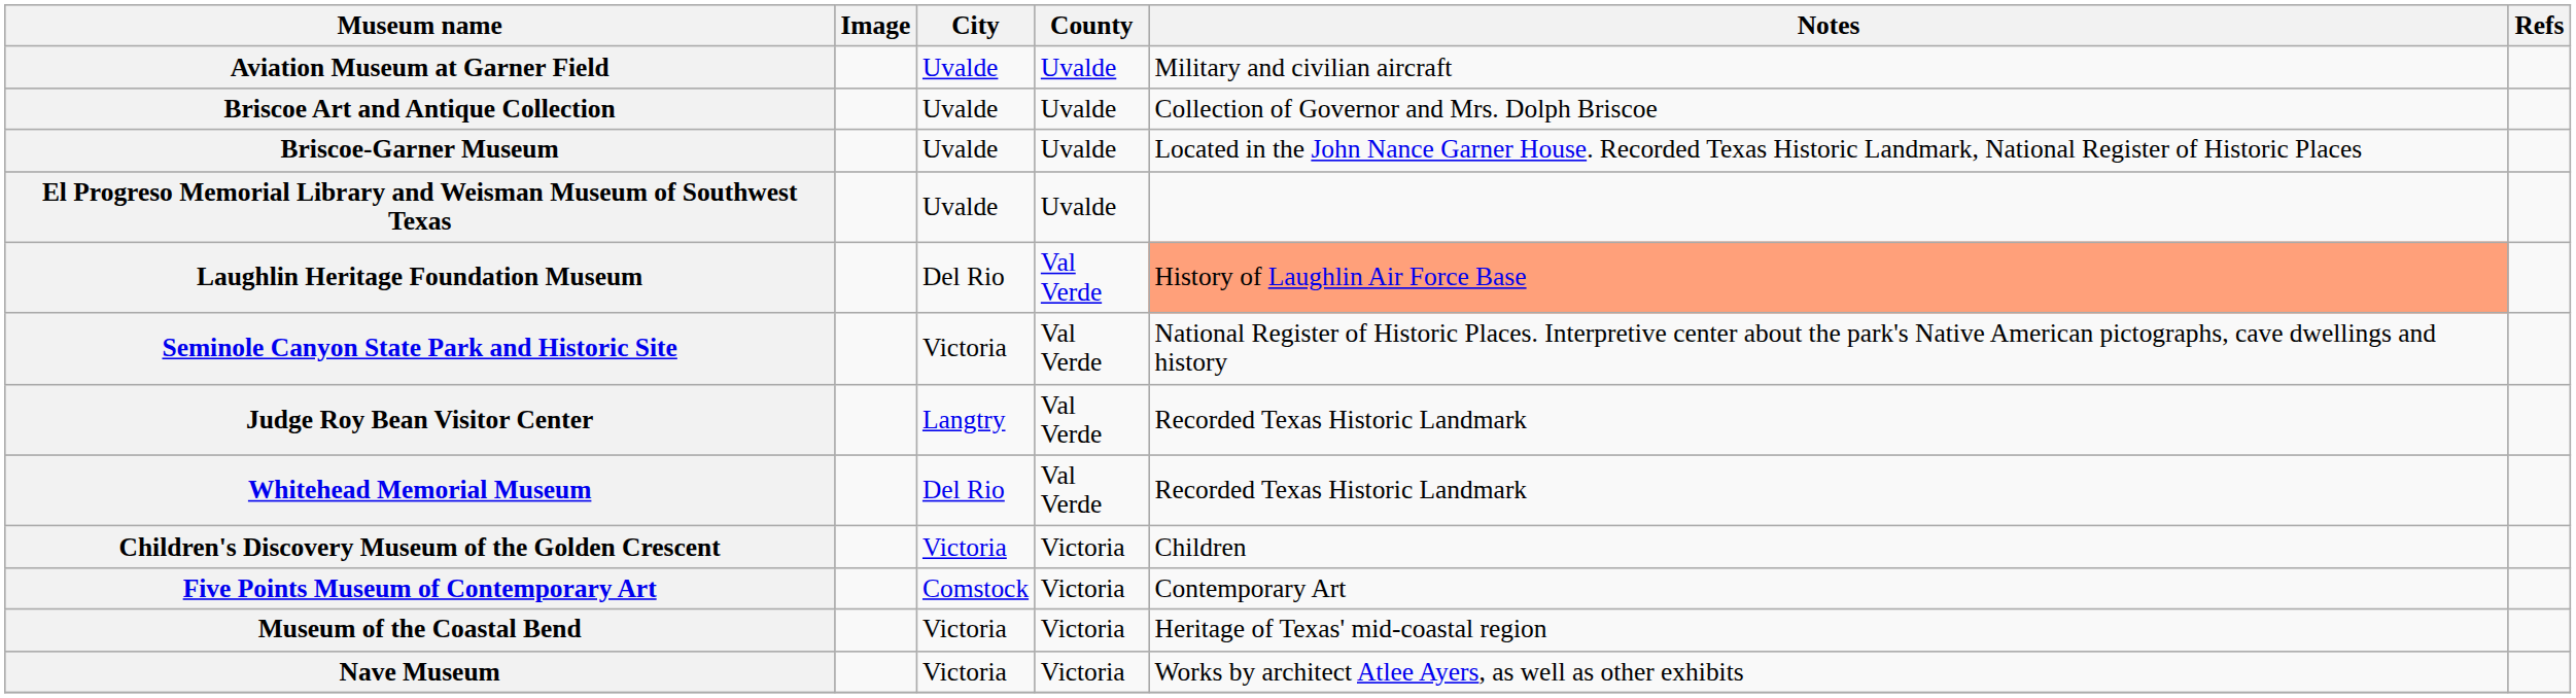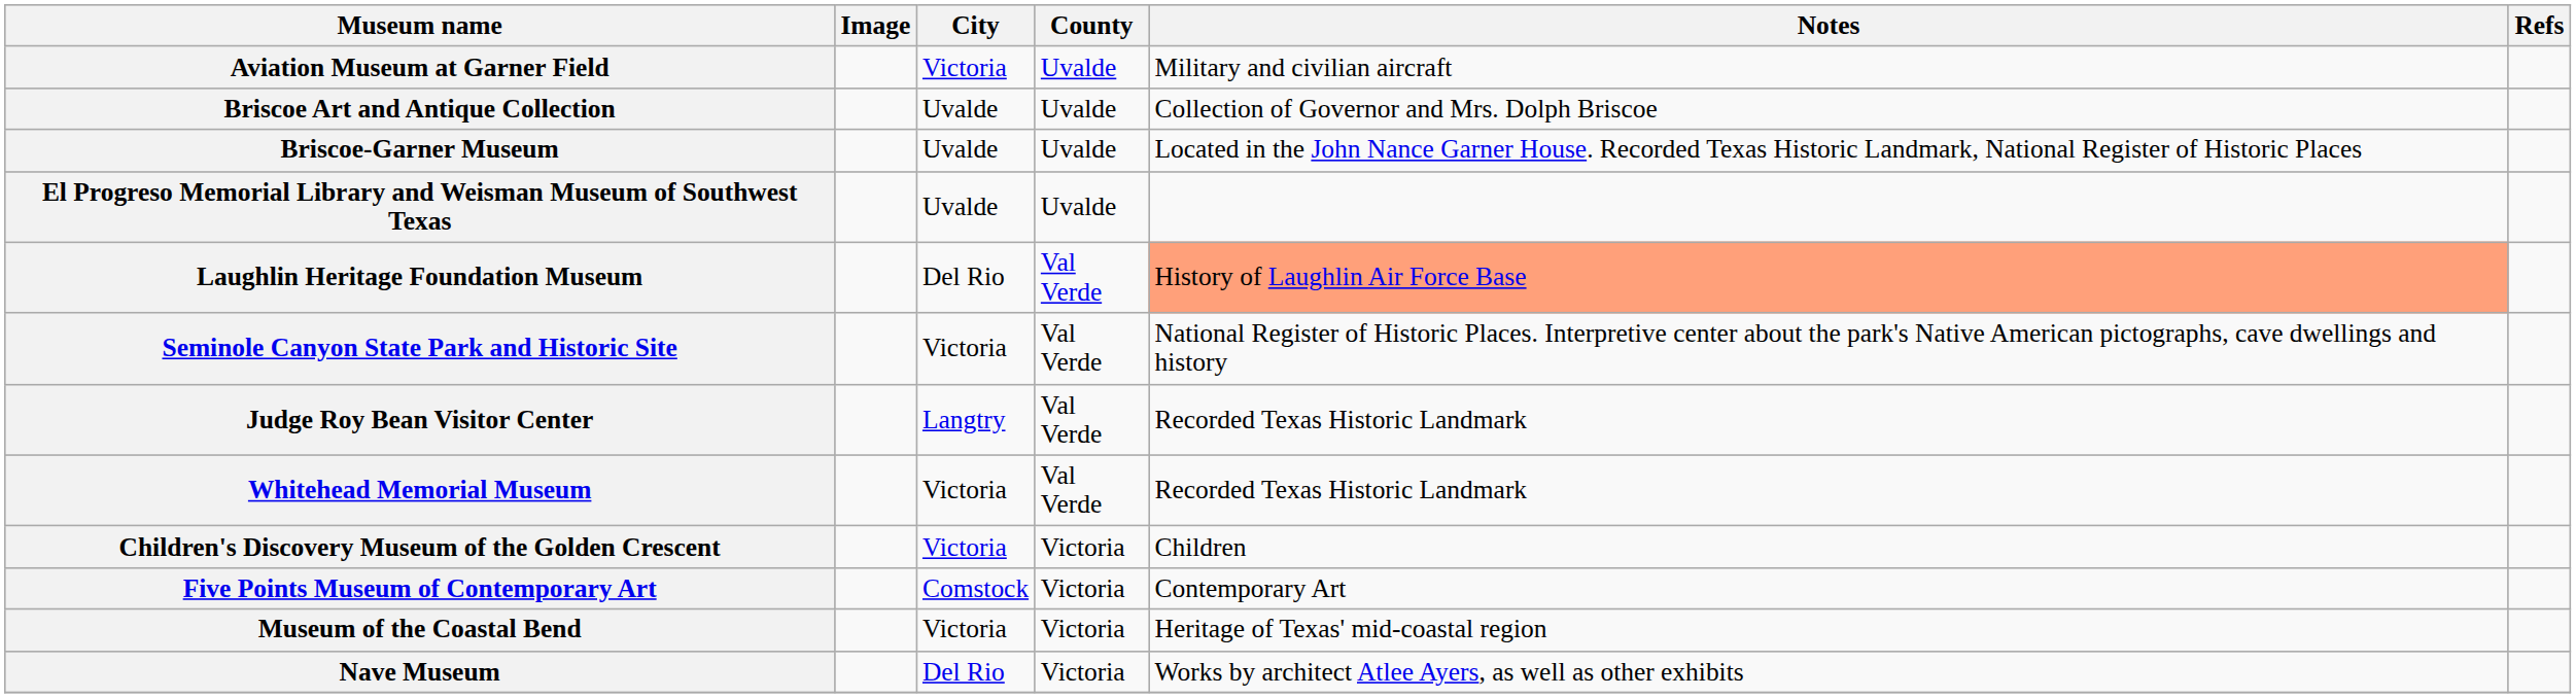 <table class="wikitable sortable plainrowheaders">
 <tr>
 <th scope="col">Museum name</th>
 <th scope="col"  class="unsortable">Image</th>
 <th scope="col">City</th>
 <th scope="col">County</th>
 <th scope="col">Notes</th>
 <th scope="col" class="unsortable">Refs</th>
 </tr>
 <tr>
 <th scope="row">Aviation Museum at Garner Field</th>
 <td></td>
-<td><a href='#'>Uvalde</a></td>
+<td><a href='#'>Victoria</a></td>
 <td><a href='#'>Uvalde</a></td>
 <td>Military and civilian aircraft</td>
 <td align="center"></td>
 </tr>
 <tr>
 <th scope="row">Briscoe Art and Antique Collection</th>
 <td></td>
 <td>Uvalde</td>
 <td>Uvalde</td>
 <td>Collection of Governor and Mrs. Dolph Briscoe</td>
 <td align="center"></td>
 </tr>
 <tr>
 <th scope="row">Briscoe-Garner Museum</th>
 <td></td>
 <td>Uvalde</td>
 <td>Uvalde</td>
 <td>Located in the <a href='#'>John Nance Garner House</a>. Recorded Texas Historic Landmark, National Register of Historic Places</td>
 <td align="center"></td>
 </tr>
 <tr>
 <th scope="row">El Progreso Memorial Library and Weisman Museum of Southwest Texas</th>
 <td></td>
 <td>Uvalde</td>
 <td>Uvalde</td>
 <td></td>
 <td align="center"></td>
 </tr>
 <tr>
 <th scope="row">Laughlin Heritage Foundation Museum</th>
 <td></td>
 <td>Del Rio</td>
 <td><a href='#'>Val Verde</a></td>
 <td style="background: lightsalmon;">History of <a href='#'>Laughlin Air Force Base</a></td>
 <td align="center"></td>
 </tr>
 <tr>
 <th scope="row"><a href='#'>Seminole Canyon State Park and Historic Site</a></th>
 <td></td>
 <td>Victoria</td>
 <td>Val Verde</td>
 <td>National Register of Historic Places. Interpretive center about the park's Native American pictographs, cave dwellings and history</td>
 <td align="center"></td>
 </tr>
 <tr>
 <th scope="row">Judge Roy Bean Visitor Center</th>
 <td></td>
 <td><a href='#'>Langtry</a></td>
 <td>Val Verde</td>
 <td>Recorded Texas Historic Landmark</td>
 <td align="center"></td>
 </tr>
 <tr>
 <th scope="row"><a href='#'>Whitehead Memorial Museum</a></th>
 <td></td>
-<td><a href='#'>Del Rio</a></td>
+<td>Victoria</td>
 <td>Val Verde</td>
 <td>Recorded Texas Historic Landmark</td>
 <td align="center"></td>
 </tr>
 <tr>
 <th scope="row">Children's Discovery Museum of the Golden Crescent</th>
 <td></td>
 <td><a href='#'>Victoria</a></td>
 <td>Victoria</td>
 <td>Children</td>
 <td align="center"></td>
 </tr>
 <tr>
 <th scope="row"><a href='#'>Five Points Museum of Contemporary Art</a></th>
 <td></td>
 <td><a href='#'>Comstock</a></td>
 <td>Victoria</td>
 <td>Contemporary Art</td>
 <td align="center"></td>
 </tr>
 <tr>
 <th scope="row">Museum of the Coastal Bend</th>
 <td></td>
 <td>Victoria</td>
 <td>Victoria</td>
 <td>Heritage of Texas' mid-coastal region</td>
 <td align="center"></td>
 </tr>
 <tr>
 <th scope="row">Nave Museum</th>
 <td></td>
-<td>Victoria</td>
+<td><a href='#'>Del Rio</a></td>
 <td>Victoria</td>
 <td>Works by architect <a href='#'>Atlee Ayers</a>, as well as other exhibits</td>
 <td align="center"></td>
 </tr>
 <tr>
 </tr>
 </table>
